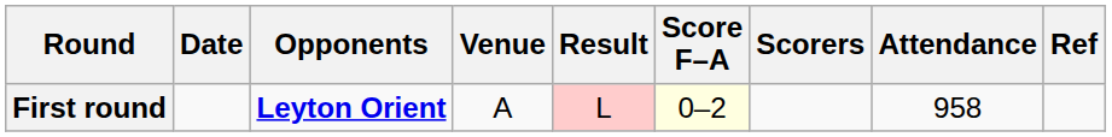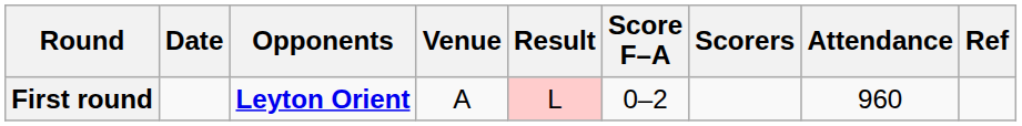 <table class="wikitable plainrowheaders sortable" style="text-align:center">
 <tr>
 <th scope="col">Round</th>
 <th scope="col">Date</th>
 <th scope="col">Opponents</th>
 <th scope="col">Venue</th>
 <th scope="col">Result</th>
 <th scope="col">Score<br>F–A</th>
 <th scope="col" class="unsortable">Scorers</th>
 <th scope="col">Attendance</th>
 <th scope="col" class="unsortable">Ref</th>
 </tr>
 <tr>
 <th scope="row">First round</th>
 <td align="left"></td>
 <td align="left"><strong><a href='#'>Leyton Orient</a></strong></td>
 <td>A</td>
 <td style="background-color:#FFCCCC">L</td>
-<td style="background: lightyellow;">0–2</td>
+<td>0–2</td>
 <td align="left"></td>
-<td>958</td>
+<td>960</td>
 <td></td>
 </tr>
 </table>
